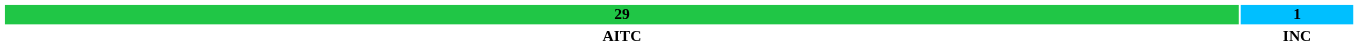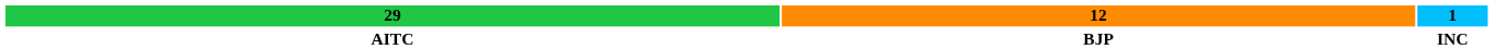 <table style="width:88%; text-align:center;">
 <tr>
 <td style="background:#20C646; width:52.38%;"><strong>29</strong></td>
+<td style="background:DarkOrange; width:42.86%;"><strong>12</strong></td>
 <td style="background:DeepSkyBlue; width:4.76%;"><strong>1</strong></td>
 </tr>
 <tr>
 <td><span><strong>AITC</strong></span></td>
+<td><span><strong>BJP</strong></span></td>
 <td><span><strong>INC</strong></span></td>
 </tr>
 </table>
